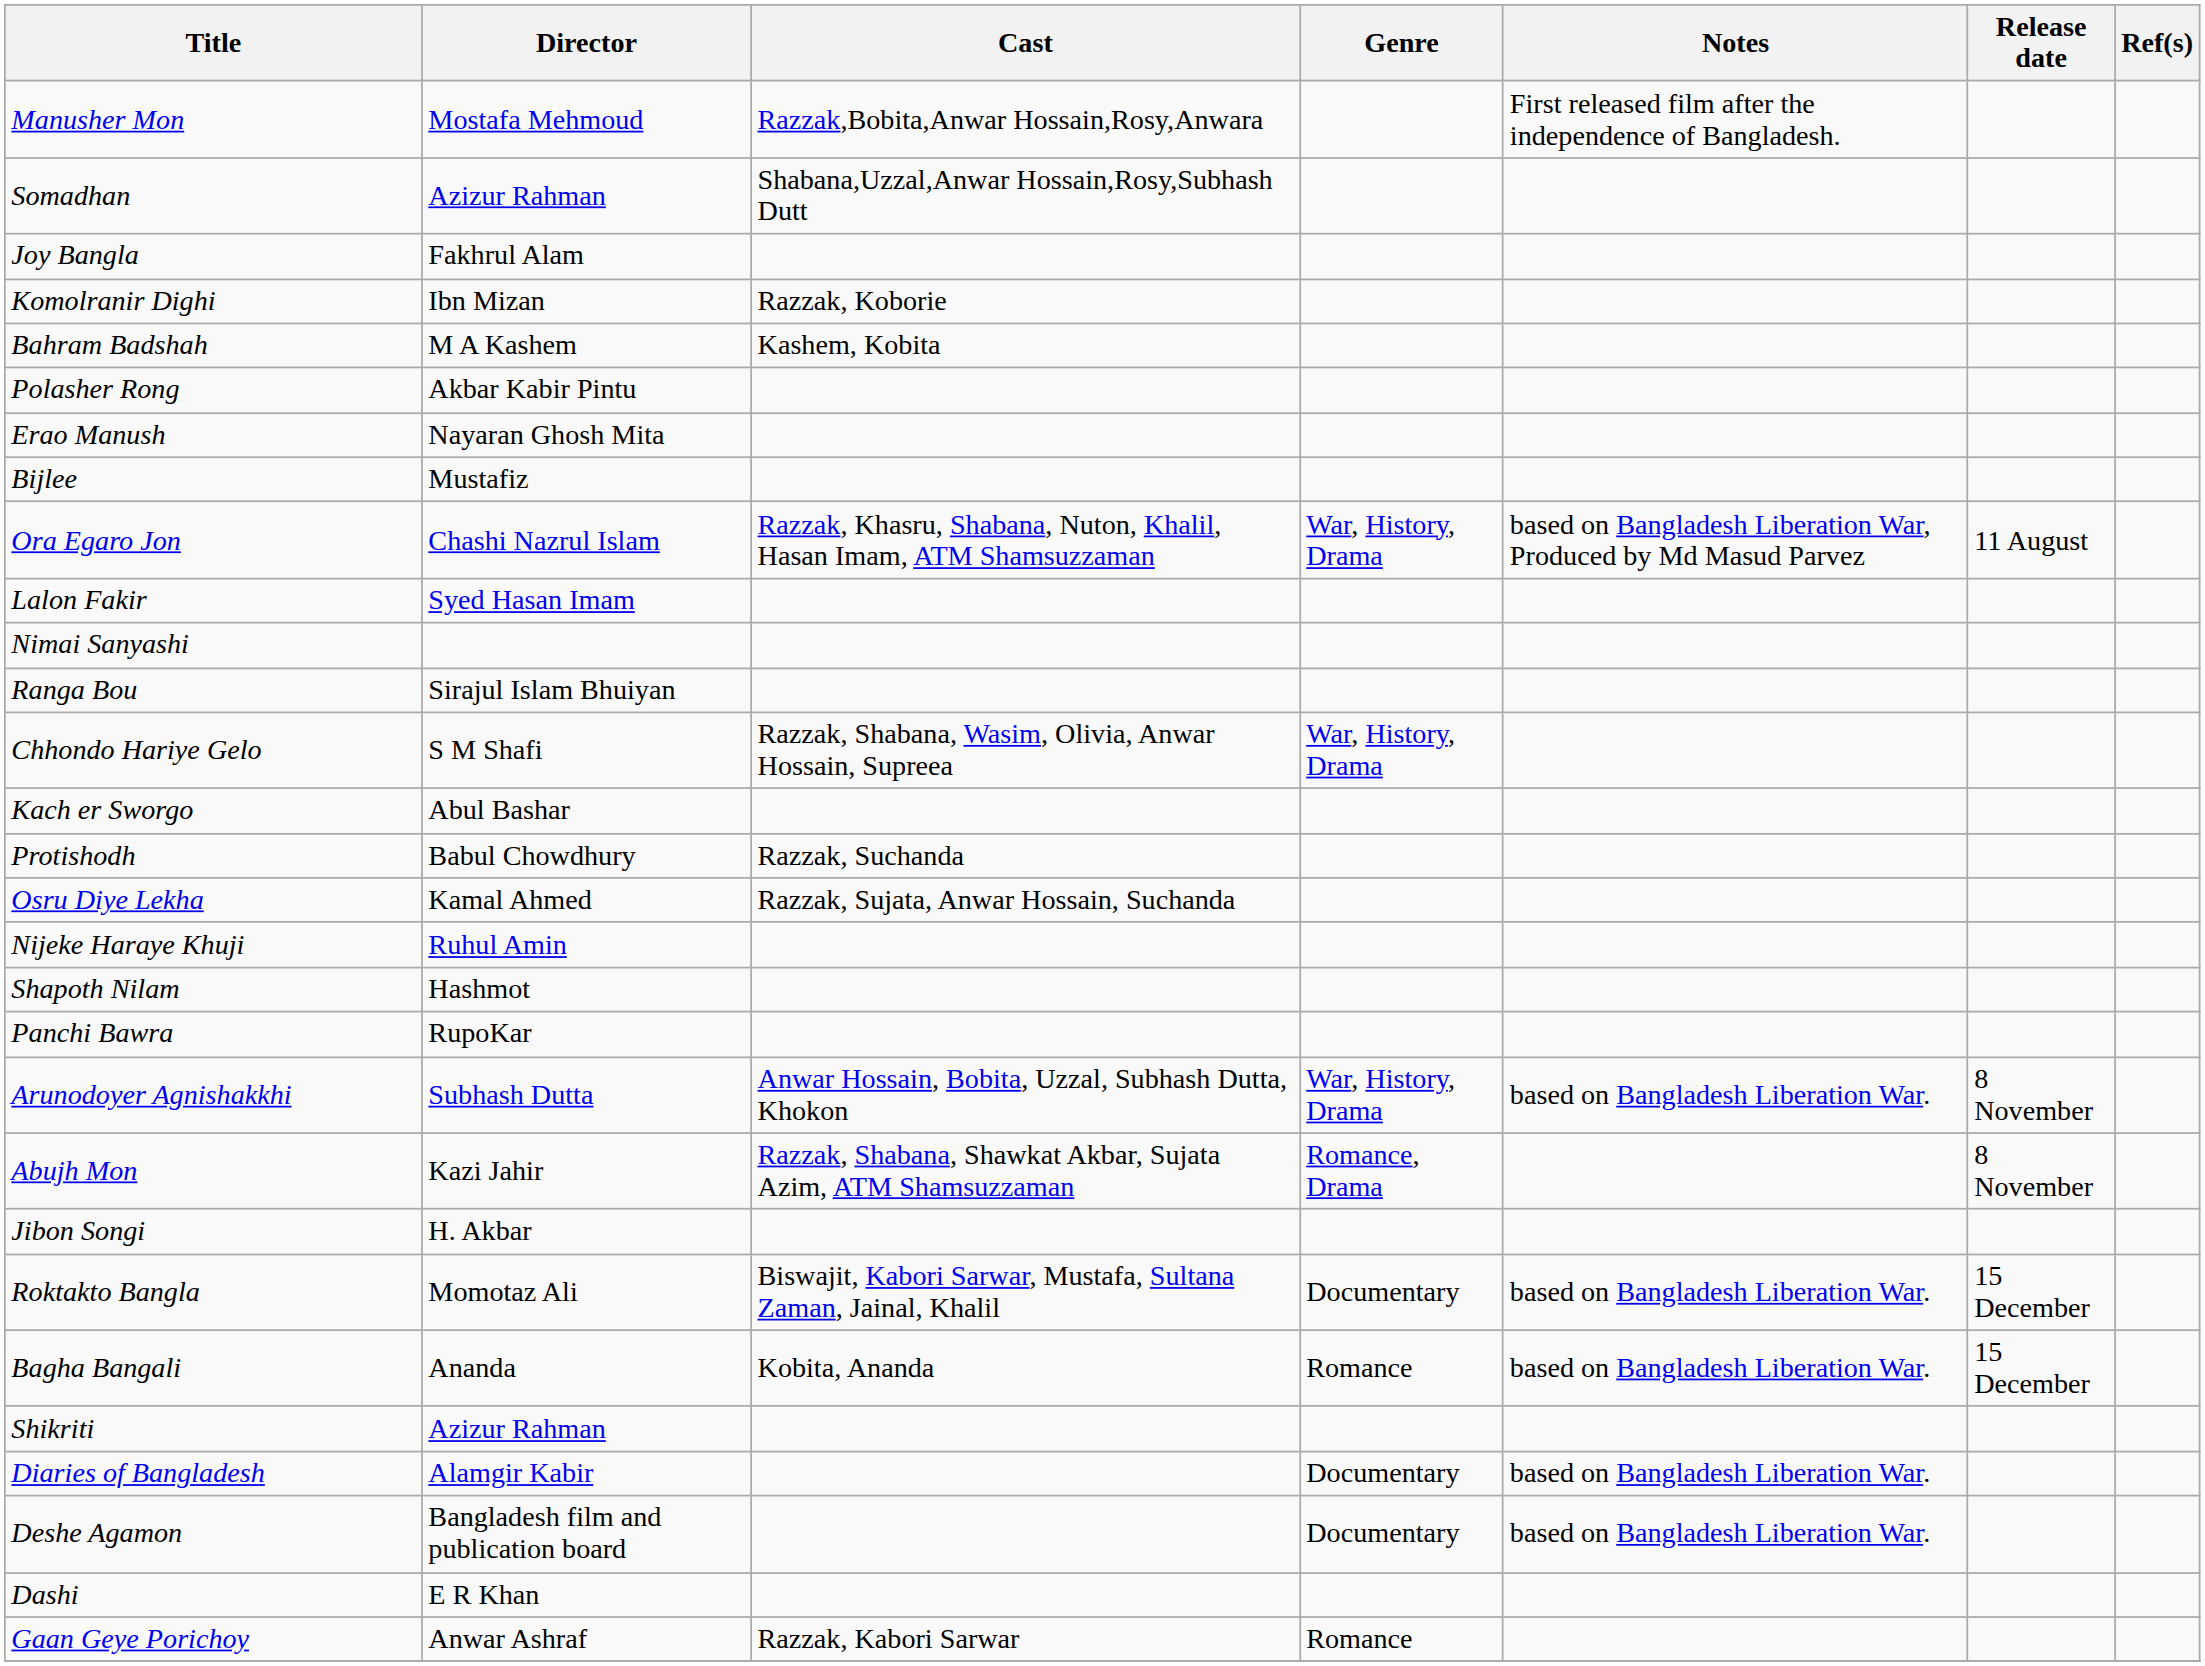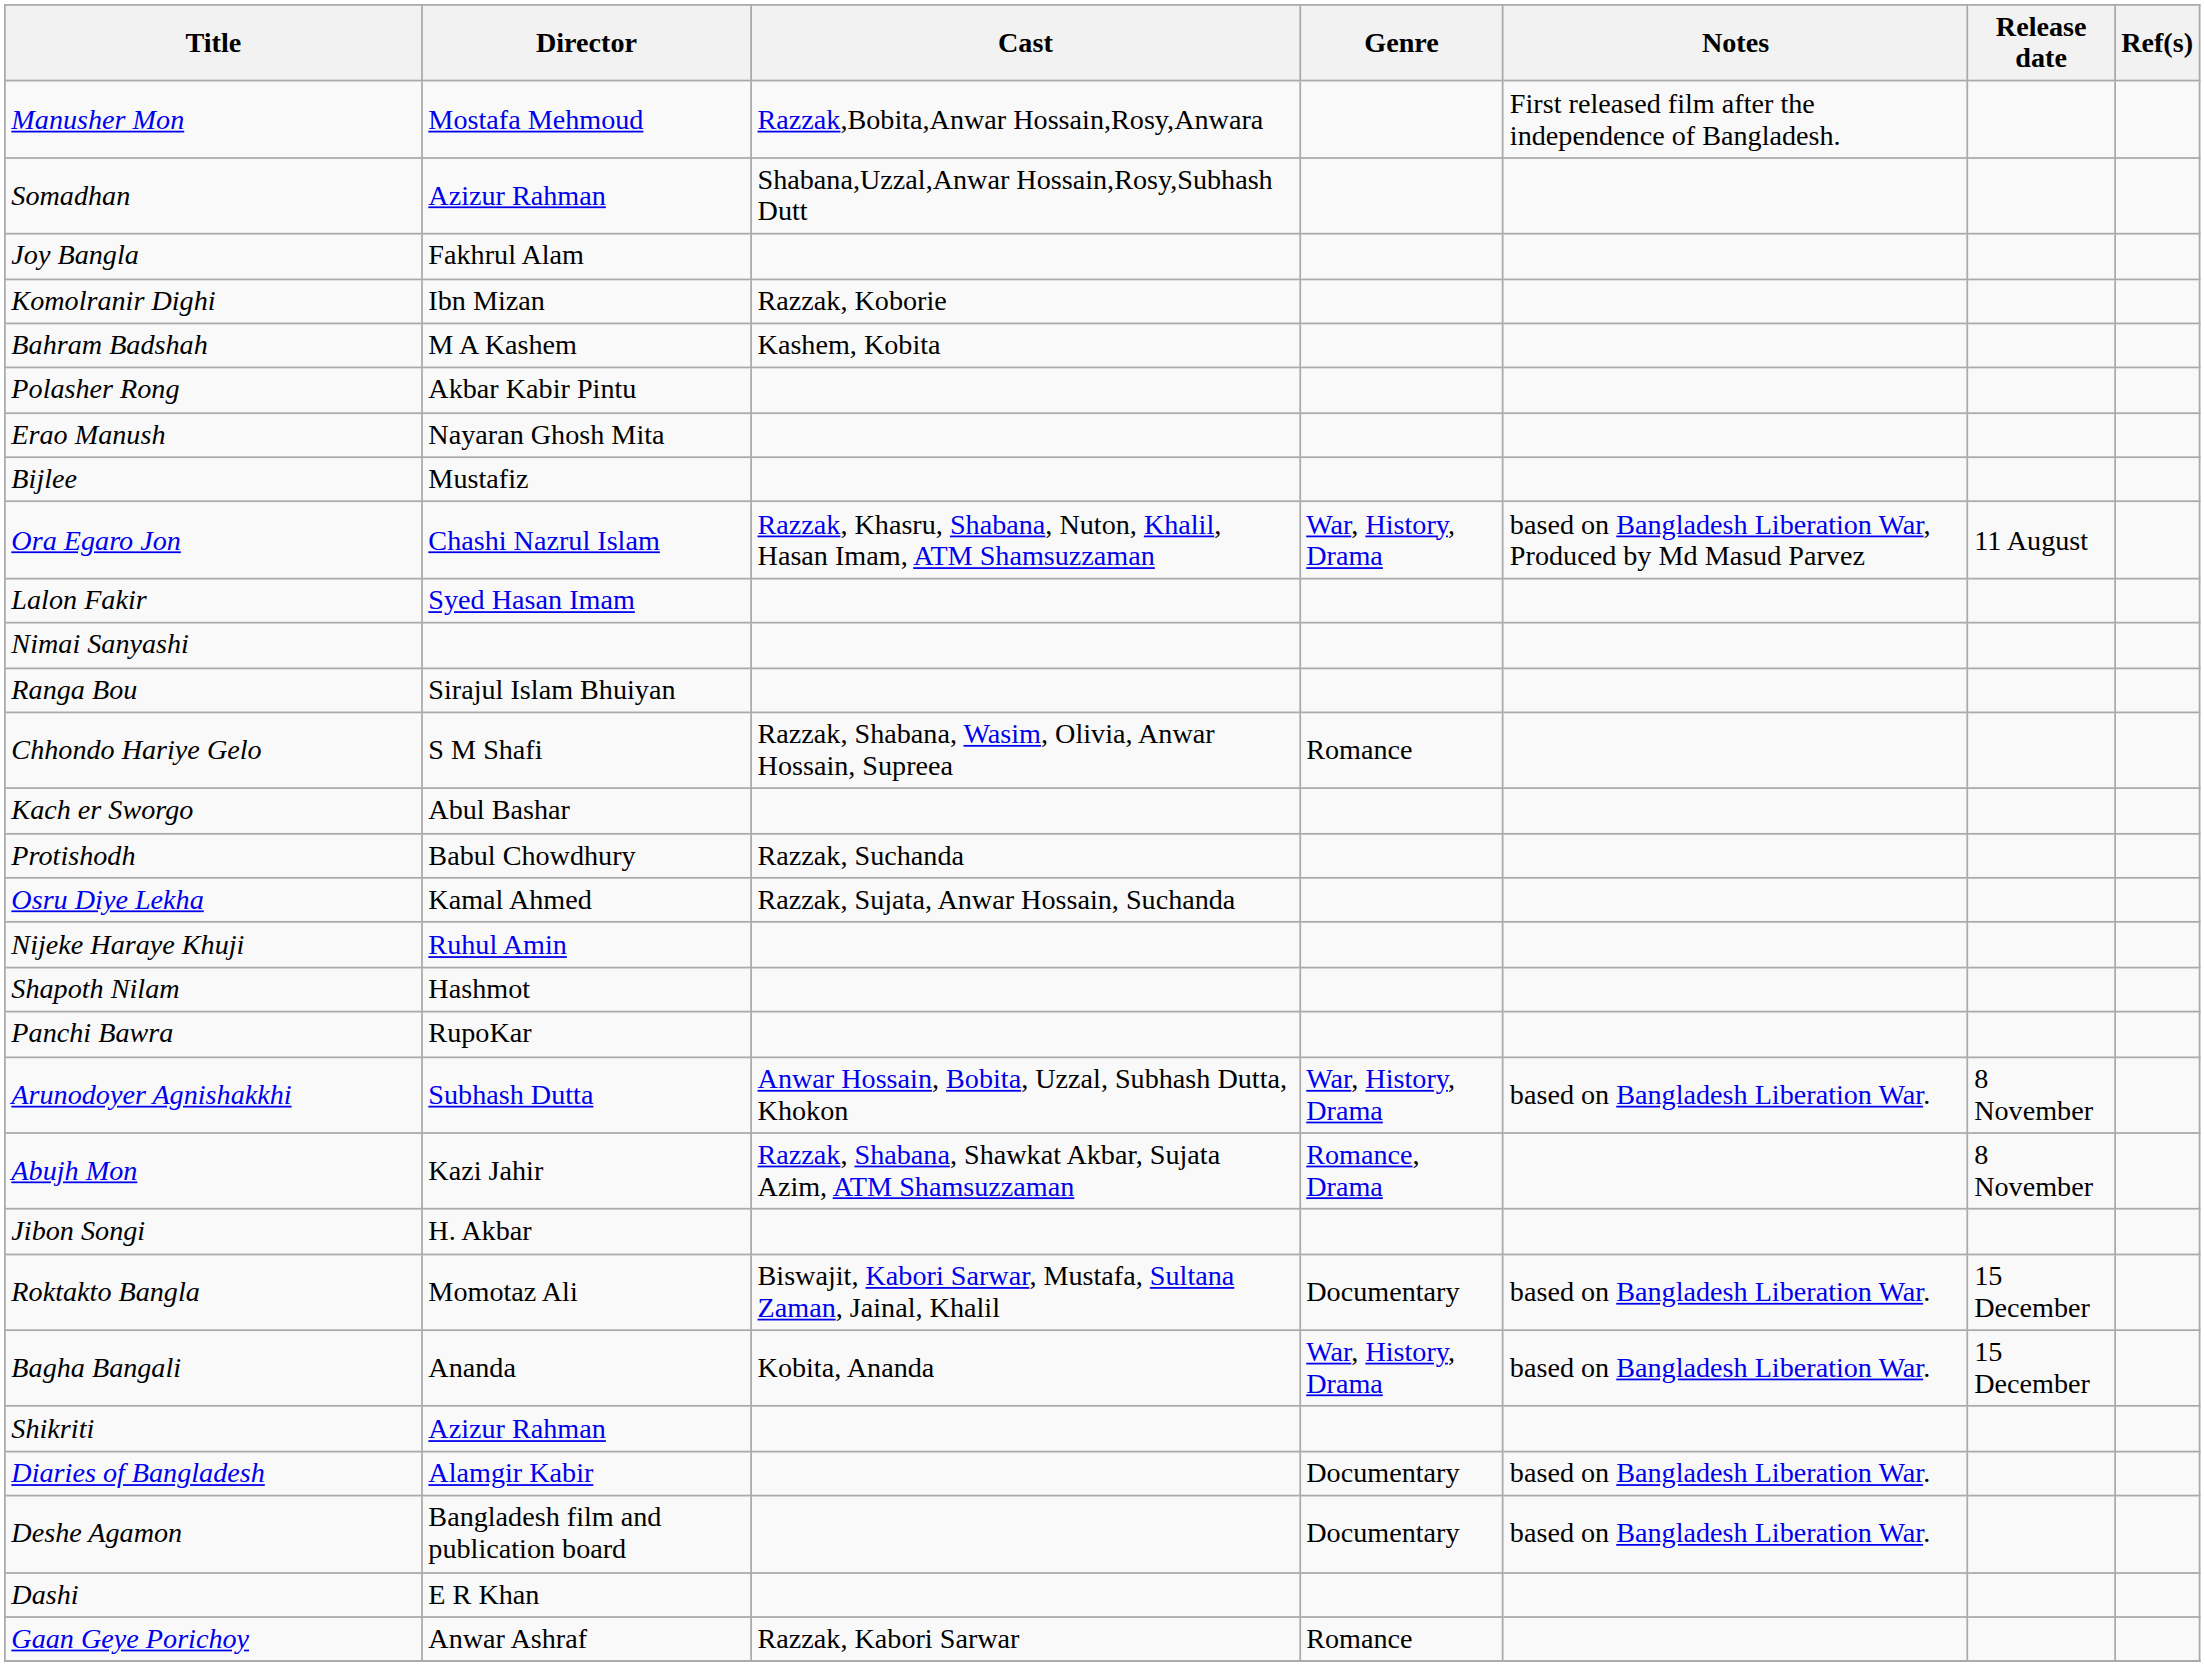 <table class="wikitable">
 <tr>
 <th style="width:19%;">Title</th>
 <th style="width:15%;">Director</th>
 <th style="width:25%;">Cast</th>
 <th>Genre</th>
 <th>Notes</th>
 <th>Release date</th>
 <th>Ref(s)</th>
 </tr>
 <tr>
 <td><em><a href='#'>Manusher Mon</a></em></td>
 <td><a href='#'>Mostafa Mehmoud</a></td>
 <td><a href='#'>Razzak</a>,Bobita,Anwar Hossain,Rosy,Anwara</td>
 <td></td>
 <td>First released film after the independence of Bangladesh.</td>
 <td></td>
 <td></td>
 </tr>
 <tr>
 <td><em>Somadhan</em></td>
 <td><a href='#'>Azizur Rahman</a></td>
 <td>Shabana,Uzzal,Anwar Hossain,Rosy,Subhash Dutt</td>
 <td></td>
 <td></td>
 <td></td>
 <td></td>
 </tr>
 <tr>
 <td><em>Joy Bangla</em></td>
 <td>Fakhrul Alam</td>
 <td></td>
 <td></td>
 <td></td>
 <td></td>
 <td></td>
 </tr>
 <tr>
 <td><em>Komolranir Dighi</em></td>
 <td>Ibn Mizan</td>
 <td>Razzak, Koborie</td>
 <td></td>
 <td></td>
 <td></td>
 <td></td>
 </tr>
 <tr>
 <td><em>Bahram Badshah</em></td>
 <td>M A Kashem</td>
 <td>Kashem, Kobita</td>
 <td></td>
 <td></td>
 <td></td>
 <td></td>
 </tr>
 <tr>
 <td><em>Polasher Rong</em></td>
 <td>Akbar Kabir Pintu</td>
 <td></td>
 <td></td>
 <td></td>
 <td></td>
 <td></td>
 </tr>
 <tr>
 <td><em>Erao Manush</em></td>
 <td>Nayaran Ghosh Mita</td>
 <td></td>
 <td></td>
 <td></td>
 <td></td>
 <td></td>
 </tr>
 <tr>
 <td><em>Bijlee</em></td>
 <td>Mustafiz</td>
 <td></td>
 <td></td>
 <td></td>
 <td></td>
 <td></td>
 </tr>
 <tr>
 <td><em><a href='#'>Ora Egaro Jon</a></em></td>
 <td><a href='#'>Chashi Nazrul Islam</a></td>
 <td><a href='#'>Razzak</a>, Khasru, <a href='#'>Shabana</a>, Nuton, <a href='#'>Khalil</a>, Hasan Imam, <a href='#'>ATM Shamsuzzaman</a></td>
 <td><a href='#'>War</a>, <a href='#'>History</a>, <a href='#'>Drama</a></td>
 <td>based on <a href='#'>Bangladesh Liberation War</a>, Produced by Md Masud Parvez</td>
 <td>11 August</td>
 <td></td>
 </tr>
 <tr>
 <td><em>Lalon Fakir</em></td>
 <td><a href='#'>Syed Hasan Imam</a></td>
 <td></td>
 <td></td>
 <td></td>
 <td></td>
 <td></td>
 </tr>
 <tr>
 <td><em>Nimai Sanyashi</em></td>
 <td></td>
 <td></td>
 <td></td>
 <td></td>
 <td></td>
 <td></td>
 </tr>
 <tr>
 <td><em>Ranga Bou</em></td>
 <td>Sirajul Islam Bhuiyan</td>
 <td></td>
 <td></td>
 <td></td>
 <td></td>
 <td></td>
 </tr>
 <tr>
 <td><em>Chhondo Hariye Gelo</em></td>
 <td>S M Shafi</td>
 <td>Razzak, Shabana, <a href='#'>Wasim</a>, Olivia, Anwar Hossain, Supreea</td>
-<td><a href='#'>War</a>, <a href='#'>History</a>, <a href='#'>Drama</a></td>
+<td>Romance</td>
 <td></td>
 <td></td>
 <td></td>
 </tr>
 <tr>
 <td><em>Kach er Sworgo</em></td>
 <td>Abul Bashar</td>
 <td></td>
 <td></td>
 <td></td>
 <td></td>
 <td></td>
 </tr>
 <tr>
 <td><em>Protishodh</em></td>
 <td>Babul Chowdhury</td>
 <td>Razzak, Suchanda</td>
 <td></td>
 <td></td>
 <td></td>
 <td></td>
 </tr>
 <tr>
 <td><em><a href='#'>Osru Diye Lekha</a></em></td>
 <td>Kamal Ahmed</td>
 <td>Razzak, Sujata, Anwar Hossain, Suchanda</td>
 <td></td>
 <td></td>
 <td></td>
 <td></td>
 </tr>
 <tr>
 <td><em>Nijeke Haraye Khuji</em></td>
 <td><a href='#'>Ruhul Amin</a></td>
 <td></td>
 <td></td>
 <td></td>
 <td></td>
 <td></td>
 </tr>
 <tr>
 <td><em>Shapoth Nilam</em></td>
 <td>Hashmot</td>
 <td></td>
 <td></td>
 <td></td>
 <td></td>
 <td></td>
 </tr>
 <tr>
 <td><em>Panchi Bawra</em></td>
 <td>RupoKar</td>
 <td></td>
 <td></td>
 <td></td>
 <td></td>
 <td></td>
 </tr>
 <tr>
 <td><em><a href='#'>Arunodoyer Agnishakkhi</a></em></td>
 <td><a href='#'>Subhash Dutta</a></td>
 <td><a href='#'>Anwar Hossain</a>, <a href='#'>Bobita</a>, Uzzal, Subhash Dutta, Khokon</td>
 <td><a href='#'>War</a>, <a href='#'>History</a>, <a href='#'>Drama</a></td>
 <td>based on <a href='#'>Bangladesh Liberation War</a>.</td>
 <td>8 November</td>
 <td></td>
 </tr>
 <tr>
 <td><em><a href='#'>Abujh Mon</a></em></td>
 <td>Kazi Jahir</td>
 <td><a href='#'>Razzak</a>, <a href='#'>Shabana</a>, Shawkat Akbar, Sujata Azim, <a href='#'>ATM Shamsuzzaman</a></td>
 <td><a href='#'>Romance</a>, <a href='#'>Drama</a></td>
 <td></td>
 <td>8 November</td>
 <td></td>
 </tr>
 <tr>
 <td><em>Jibon Songi</em></td>
 <td>H. Akbar</td>
 <td></td>
 <td></td>
 <td></td>
 <td></td>
 <td></td>
 </tr>
 <tr>
 <td><em>Roktakto Bangla</em></td>
 <td>Momotaz Ali</td>
 <td>Biswajit, <a href='#'>Kabori Sarwar</a>, Mustafa, <a href='#'>Sultana Zaman</a>, Jainal, Khalil</td>
 <td>Documentary</td>
 <td>based on <a href='#'>Bangladesh Liberation War</a>.</td>
 <td>15 December</td>
 <td></td>
 </tr>
 <tr>
 <td><em>Bagha Bangali</em></td>
 <td>Ananda</td>
 <td>Kobita, Ananda</td>
-<td>Romance</td>
+<td><a href='#'>War</a>, <a href='#'>History</a>, <a href='#'>Drama</a></td>
 <td>based on <a href='#'>Bangladesh Liberation War</a>.</td>
 <td>15 December</td>
 <td></td>
 </tr>
 <tr>
 <td><em>Shikriti</em></td>
 <td><a href='#'>Azizur Rahman</a></td>
 <td></td>
 <td></td>
 <td></td>
 <td></td>
 <td></td>
 </tr>
 <tr>
 <td><em><a href='#'>Diaries of Bangladesh</a></em></td>
 <td><a href='#'>Alamgir Kabir</a></td>
 <td></td>
 <td>Documentary</td>
 <td>based on <a href='#'>Bangladesh Liberation War</a>.</td>
 <td></td>
 <td></td>
 </tr>
 <tr>
 <td><em>Deshe Agamon</em></td>
 <td>Bangladesh film and publication board</td>
 <td></td>
 <td>Documentary</td>
 <td>based on <a href='#'>Bangladesh Liberation War</a>.</td>
 <td></td>
 <td></td>
 </tr>
 <tr>
 <td><em>Dashi</em></td>
 <td>E R Khan</td>
 <td></td>
 <td></td>
 <td></td>
 <td></td>
 <td></td>
 </tr>
 <tr>
 <td><em><a href='#'>Gaan Geye Porichoy</a></em></td>
 <td>Anwar Ashraf</td>
 <td>Razzak, Kabori Sarwar</td>
 <td>Romance</td>
 <td></td>
 <td></td>
 <td></td>
 </tr>
 <tr>
 </tr>
 </table>
